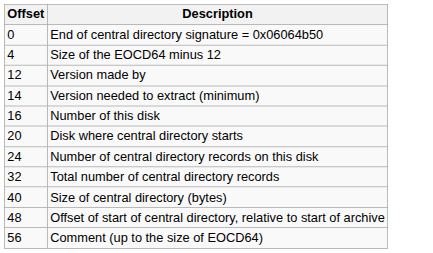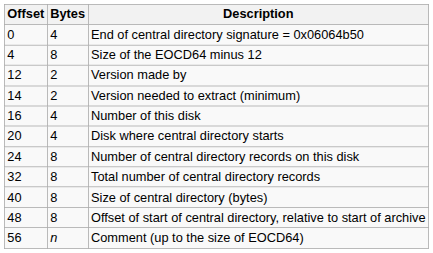 <table class="wikitable">
 <tr>
 <th>Offset</th>
+<th>Bytes</th>
 <th>Description</th>
 </tr>
 <tr>
 <td>0</td>
+<td>4</td>
 <td>End of central directory signature = 0x06064b50</td>
 </tr>
 <tr>
 <td>4</td>
+<td>8</td>
 <td>Size of the EOCD64 minus 12</td>
 </tr>
 <tr>
 <td>12</td>
+<td>2</td>
 <td>Version made by</td>
 </tr>
 <tr>
 <td>14</td>
+<td>2</td>
 <td>Version needed to extract (minimum)</td>
 </tr>
 <tr>
 <td>16</td>
+<td>4</td>
 <td>Number of this disk</td>
 </tr>
 <tr>
 <td>20</td>
+<td>4</td>
 <td>Disk where central directory starts</td>
 </tr>
 <tr>
 <td>24</td>
+<td>8</td>
 <td>Number of central directory records on this disk</td>
 </tr>
 <tr>
 <td>32</td>
+<td>8</td>
 <td>Total number of central directory records</td>
 </tr>
 <tr>
 <td>40</td>
+<td>8</td>
 <td>Size of central directory (bytes)</td>
 </tr>
 <tr>
 <td>48</td>
+<td>8</td>
 <td>Offset of start of central directory, relative to start of archive</td>
 </tr>
 <tr>
 <td>56</td>
+<td><em>n</em></td>
 <td>Comment (up to the size of EOCD64)</td>
 </tr>
 </table>
